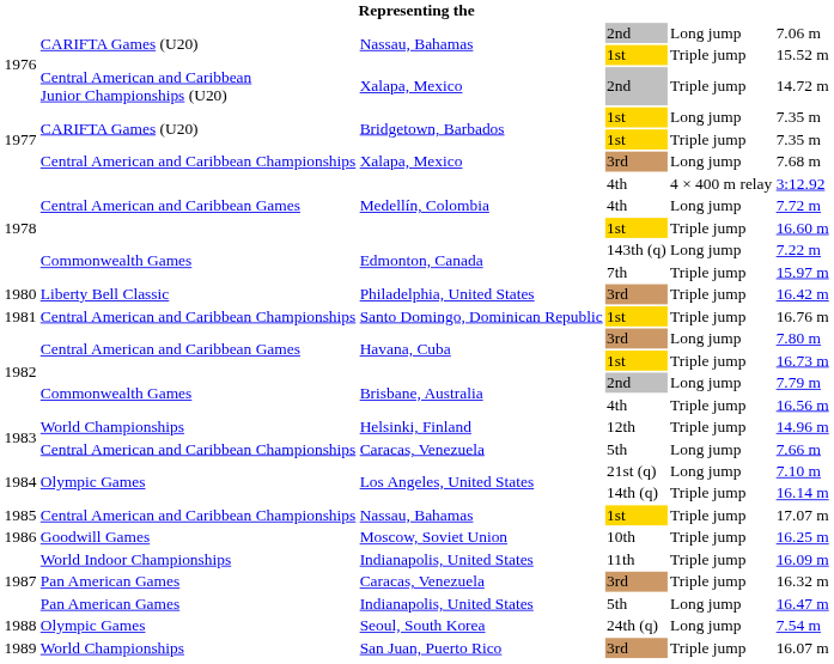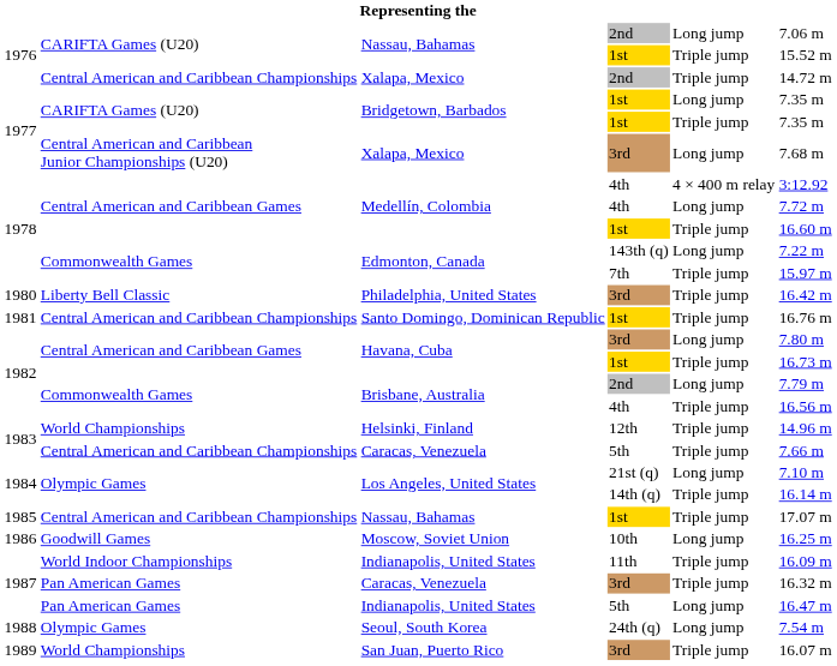 <table>
 <tr>
 <th colspan="6">Representing the </th>
 </tr>
 <tr>
 <td rowspan=3>1976</td>
 <td rowspan=2><a href='#'>CARIFTA Games</a> (U20)</td>
 <td rowspan=2><a href='#'>Nassau, Bahamas</a></td>
 <td bgcolor=silver>2nd</td>
 <td>Long jump</td>
 <td>7.06 m</td>
 </tr>
 <tr>
 <td bgcolor=gold>1st</td>
 <td>Triple jump</td>
 <td>15.52 m</td>
 </tr>
 <tr>
-<td><a href='#'>Central American and Caribbean<br>Junior Championships</a> (U20)</td>
+<td><a href='#'>Central American and Caribbean Championships</a></td>
 <td><a href='#'>Xalapa, Mexico</a></td>
 <td bgcolor=silver>2nd</td>
 <td>Triple jump</td>
 <td>14.72 m</td>
 </tr>
 <tr>
 <td rowspan=3>1977</td>
 <td rowspan=2><a href='#'>CARIFTA Games</a> (U20)</td>
 <td rowspan=2><a href='#'>Bridgetown, Barbados</a></td>
 <td bgcolor=gold>1st</td>
 <td>Long jump</td>
 <td>7.35 m</td>
 </tr>
 <tr>
 <td bgcolor=gold>1st</td>
 <td>Triple jump</td>
 <td>7.35 m</td>
 </tr>
 <tr>
-<td><a href='#'>Central American and Caribbean Championships</a></td>
+<td><a href='#'>Central American and Caribbean<br>Junior Championships</a> (U20)</td>
 <td><a href='#'>Xalapa, Mexico</a></td>
 <td bgcolor=cc9966>3rd</td>
 <td>Long jump</td>
 <td>7.68 m</td>
 </tr>
 <tr>
 <td rowspan=5>1978</td>
 <td rowspan=3><a href='#'>Central American and Caribbean Games</a></td>
 <td rowspan=3><a href='#'>Medellín, Colombia</a></td>
 <td>4th</td>
 <td>4 × 400 m relay</td>
 <td><a href='#'>3:12.92</a></td>
 </tr>
 <tr>
 <td>4th</td>
 <td>Long jump</td>
 <td><a href='#'>7.72 m</a></td>
 </tr>
 <tr>
 <td bgcolor=gold>1st</td>
 <td>Triple jump</td>
 <td><a href='#'>16.60 m</a></td>
 </tr>
 <tr>
 <td rowspan=2><a href='#'>Commonwealth Games</a></td>
 <td rowspan=2><a href='#'>Edmonton, Canada</a></td>
 <td>143th (q)</td>
 <td>Long jump</td>
 <td><a href='#'>7.22 m</a></td>
 </tr>
 <tr>
 <td>7th</td>
 <td>Triple jump</td>
 <td><a href='#'>15.97 m</a></td>
 </tr>
 <tr>
 <td>1980</td>
 <td><a href='#'>Liberty Bell Classic</a></td>
 <td><a href='#'>Philadelphia, United States</a></td>
 <td bgcolor=cc9966>3rd</td>
 <td>Triple jump</td>
 <td><a href='#'>16.42 m</a></td>
 </tr>
 <tr>
 <td>1981</td>
 <td><a href='#'>Central American and Caribbean Championships</a></td>
 <td><a href='#'>Santo Domingo, Dominican Republic</a></td>
 <td bgcolor=gold>1st</td>
 <td>Triple jump</td>
 <td>16.76 m</td>
 </tr>
 <tr>
 <td rowspan=4>1982</td>
 <td rowspan=2><a href='#'>Central American and Caribbean Games</a></td>
 <td rowspan=2><a href='#'>Havana, Cuba</a></td>
 <td bgcolor=cc9966>3rd</td>
 <td>Long jump</td>
 <td><a href='#'>7.80 m</a></td>
 </tr>
 <tr>
 <td bgcolor=gold>1st</td>
 <td>Triple jump</td>
 <td><a href='#'>16.73 m</a></td>
 </tr>
 <tr>
 <td rowspan=2><a href='#'>Commonwealth Games</a></td>
 <td rowspan=2><a href='#'>Brisbane, Australia</a></td>
 <td bgcolor=silver>2nd</td>
 <td>Long jump</td>
 <td><a href='#'>7.79 m</a></td>
 </tr>
 <tr>
 <td>4th</td>
 <td>Triple jump</td>
 <td><a href='#'>16.56 m</a></td>
 </tr>
 <tr>
 <td rowspan=2>1983</td>
 <td><a href='#'>World Championships</a></td>
 <td><a href='#'>Helsinki, Finland</a></td>
 <td>12th</td>
 <td>Triple jump</td>
 <td><a href='#'>14.96 m</a></td>
 </tr>
 <tr>
 <td><a href='#'>Central American and Caribbean Championships</a></td>
 <td><a href='#'>Caracas, Venezuela</a></td>
 <td>5th</td>
-<td>Long jump</td>
+<td>Triple jump</td>
 <td><a href='#'>7.66 m</a></td>
 </tr>
 <tr>
 <td rowspan=2>1984</td>
 <td rowspan=2><a href='#'>Olympic Games</a></td>
 <td rowspan=2><a href='#'>Los Angeles, United States</a></td>
 <td>21st (q)</td>
 <td>Long jump</td>
 <td><a href='#'>7.10 m</a></td>
 </tr>
 <tr>
 <td>14th (q)</td>
 <td>Triple jump</td>
 <td><a href='#'>16.14 m</a></td>
 </tr>
 <tr>
 <td>1985</td>
 <td><a href='#'>Central American and Caribbean Championships</a></td>
 <td><a href='#'>Nassau, Bahamas</a></td>
 <td bgcolor=gold>1st</td>
 <td>Triple jump</td>
 <td>17.07 m</td>
 </tr>
 <tr>
 <td>1986</td>
 <td><a href='#'>Goodwill Games</a></td>
 <td><a href='#'>Moscow, Soviet Union</a></td>
 <td>10th</td>
-<td>Triple jump</td>
+<td>Long jump</td>
 <td><a href='#'>16.25 m</a></td>
 </tr>
 <tr>
 <td rowspan=3>1987</td>
 <td><a href='#'>World Indoor Championships</a></td>
 <td><a href='#'>Indianapolis, United States</a></td>
 <td>11th</td>
 <td>Triple jump</td>
 <td><a href='#'>16.09 m</a></td>
 </tr>
 <tr>
 <td><a href='#'>Pan American Games</a></td>
 <td><a href='#'>Caracas, Venezuela</a></td>
 <td bgcolor=cc9966>3rd</td>
 <td>Triple jump</td>
 <td>16.32 m</td>
 </tr>
 <tr>
 <td><a href='#'>Pan American Games</a></td>
 <td><a href='#'>Indianapolis, United States</a></td>
 <td>5th</td>
 <td>Long jump</td>
 <td><a href='#'>16.47 m</a></td>
 </tr>
 <tr>
 <td>1988</td>
 <td><a href='#'>Olympic Games</a></td>
 <td><a href='#'>Seoul, South Korea</a></td>
 <td>24th (q)</td>
 <td>Long jump</td>
 <td><a href='#'>7.54 m</a></td>
 </tr>
 <tr>
 <td>1989</td>
 <td><a href='#'>World Championships</a></td>
 <td><a href='#'>San Juan, Puerto Rico</a></td>
 <td bgcolor=cc9966>3rd</td>
 <td>Triple jump</td>
 <td>16.07 m</td>
 </tr>
 </table>
